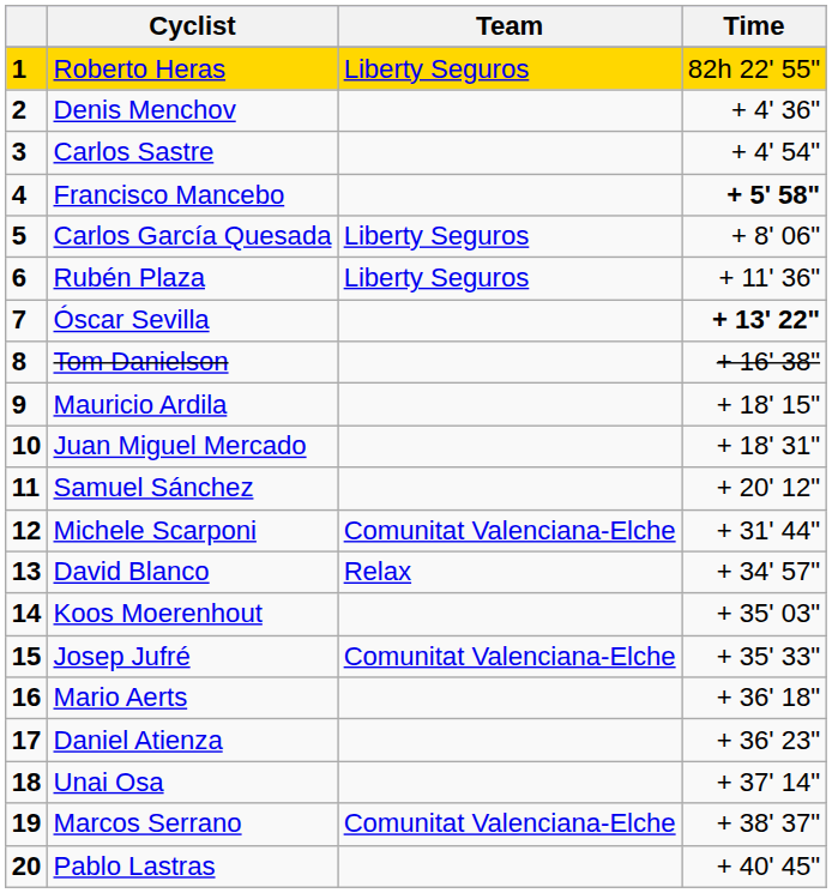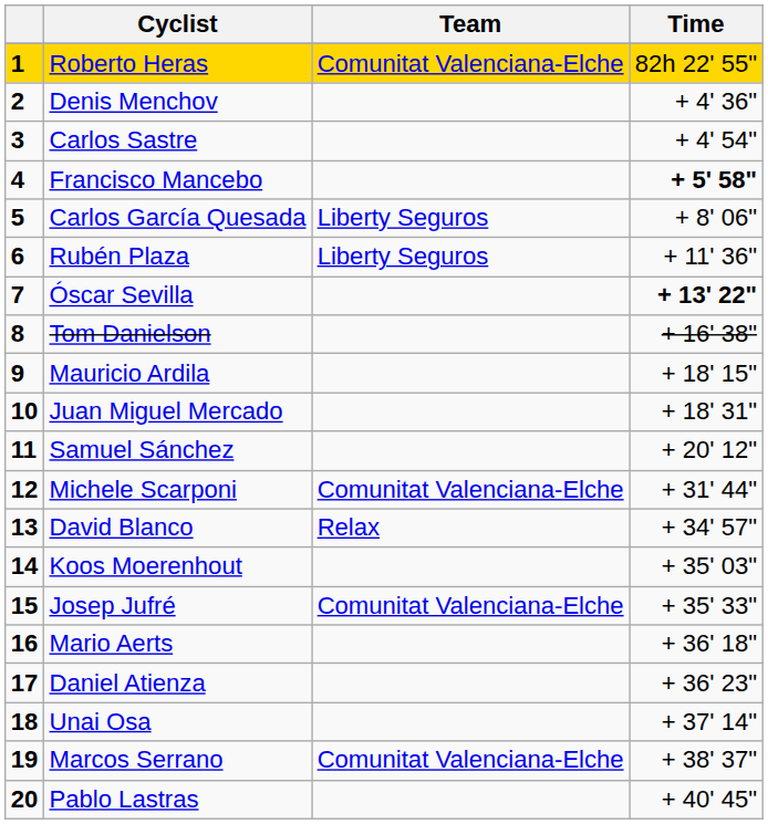 <table class="wikitable">
 <tr style="background:#ccccff;">
 <th></th>
 <th>Cyclist</th>
 <th>Team</th>
 <th>Time</th>
 </tr>
 <tr>
 </tr>
 <tr bgcolor=gold>
 <td><strong>1</strong></td>
 <td><a href='#'>Roberto Heras</a></td>
-<td><a href='#'>Liberty Seguros</a></td>
+<td><a href='#'>Comunitat Valenciana-Elche</a></td>
 <td align=right>82h 22' 55"</td>
 </tr>
 <tr>
 <td><strong>2</strong></td>
 <td><a href='#'>Denis Menchov</a></td>
 <td></td>
 <td align=right>+ 4' 36"</td>
 </tr>
 <tr>
 <td><strong>3</strong></td>
 <td><a href='#'>Carlos Sastre</a></td>
 <td></td>
 <td align=right>+ 4' 54"</td>
 </tr>
 <tr>
 <td><strong>4</strong></td>
 <td><a href='#'>Francisco Mancebo</a></td>
 <td></td>
 <td align=right><strong>+ 5' 58"</strong></td>
 </tr>
 <tr>
 <td><strong>5</strong></td>
 <td><a href='#'>Carlos García Quesada</a></td>
 <td><a href='#'>Liberty Seguros</a></td>
 <td align=right>+ 8' 06"</td>
 </tr>
 <tr>
 <td><strong>6</strong></td>
 <td><a href='#'>Rubén Plaza</a></td>
 <td><a href='#'>Liberty Seguros</a></td>
 <td align=right>+ 11' 36"</td>
 </tr>
 <tr>
 <td><strong>7</strong></td>
 <td><a href='#'>Óscar Sevilla</a></td>
 <td></td>
 <td align=right><strong>+ 13' 22"</strong></td>
 </tr>
 <tr>
 <td><strong>8</strong></td>
 <td><del><a href='#'>Tom Danielson</a></del></td>
 <td><del></del></td>
 <td align=right><del> + 16' 38"</del></td>
 </tr>
 <tr>
 <td><strong>9</strong></td>
 <td><a href='#'>Mauricio Ardila</a></td>
 <td></td>
 <td align=right>+ 18' 15"</td>
 </tr>
 <tr>
 <td><strong>10</strong></td>
 <td><a href='#'>Juan Miguel Mercado</a></td>
 <td></td>
 <td align=right>+ 18' 31"</td>
 </tr>
 <tr>
 <td><strong>11</strong></td>
 <td><a href='#'>Samuel Sánchez</a></td>
 <td></td>
 <td align=right>+ 20' 12"</td>
 </tr>
 <tr>
 <td><strong>12</strong></td>
 <td><a href='#'>Michele Scarponi</a></td>
 <td><a href='#'>Comunitat Valenciana-Elche</a></td>
 <td align=right>+ 31' 44"</td>
 </tr>
 <tr>
 <td><strong>13</strong></td>
 <td><a href='#'>David Blanco</a></td>
 <td><a href='#'>Relax</a></td>
 <td align=right>+ 34' 57"</td>
 </tr>
 <tr>
 <td><strong>14</strong></td>
 <td><a href='#'>Koos Moerenhout</a></td>
 <td></td>
 <td align=right>+ 35' 03"</td>
 </tr>
 <tr>
 <td><strong>15</strong></td>
 <td><a href='#'>Josep Jufré</a></td>
 <td><a href='#'>Comunitat Valenciana-Elche</a></td>
 <td align=right>+ 35' 33"</td>
 </tr>
 <tr>
 <td><strong>16</strong></td>
 <td><a href='#'>Mario Aerts</a></td>
 <td></td>
 <td align=right>+ 36' 18"</td>
 </tr>
 <tr>
 <td><strong>17</strong></td>
 <td><a href='#'>Daniel Atienza</a></td>
 <td></td>
 <td align=right>+ 36' 23"</td>
 </tr>
 <tr>
 <td><strong>18</strong></td>
 <td><a href='#'>Unai Osa</a></td>
 <td></td>
 <td align=right>+ 37' 14"</td>
 </tr>
 <tr>
 <td><strong>19</strong></td>
 <td><a href='#'>Marcos Serrano</a></td>
 <td><a href='#'>Comunitat Valenciana-Elche</a></td>
 <td align=right>+ 38' 37"</td>
 </tr>
 <tr>
 <td><strong>20</strong></td>
 <td><a href='#'>Pablo Lastras</a></td>
 <td></td>
 <td align=right>+ 40' 45"</td>
 </tr>
 </table>
